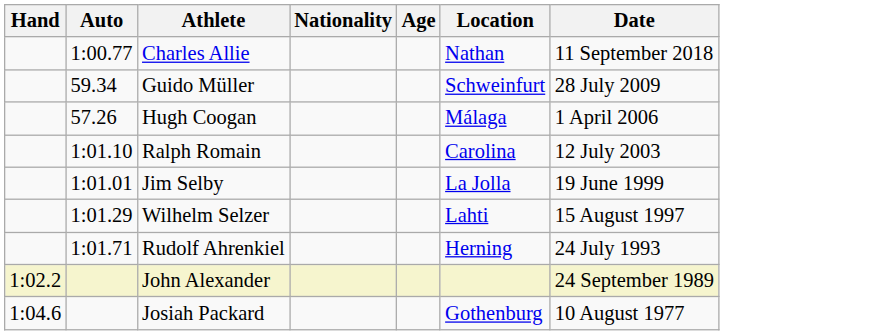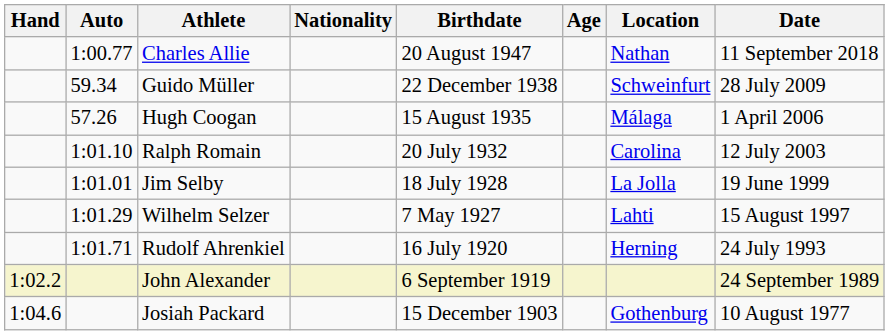 <table class="wikitable">
 <tr>
 <th>Hand</th>
 <th>Auto</th>
 <th>Athlete</th>
 <th>Nationality</th>
+<th>Birthdate</th>
 <th>Age</th>
 <th>Location</th>
 <th>Date</th>
 </tr>
 <tr>
 <td></td>
 <td>1:00.77</td>
 <td><a href='#'>Charles Allie</a></td>
 <td></td>
+<td>20 August 1947</td>
 <td></td>
 <td><a href='#'>Nathan</a></td>
 <td>11 September 2018</td>
 </tr>
 <tr>
 <td></td>
 <td>59.34</td>
 <td>Guido Müller</td>
 <td></td>
+<td>22 December 1938</td>
 <td></td>
 <td><a href='#'>Schweinfurt</a></td>
 <td>28 July 2009</td>
 </tr>
 <tr>
 <td></td>
 <td>57.26</td>
 <td>Hugh Coogan</td>
 <td></td>
+<td>15 August 1935</td>
 <td></td>
 <td><a href='#'>Málaga</a></td>
 <td>1 April 2006</td>
 </tr>
 <tr>
 <td></td>
 <td>1:01.10</td>
 <td>Ralph Romain</td>
 <td></td>
+<td>20 July 1932</td>
 <td></td>
 <td><a href='#'>Carolina</a></td>
 <td>12 July 2003</td>
 </tr>
 <tr>
 <td></td>
 <td>1:01.01</td>
 <td>Jim Selby</td>
 <td></td>
+<td>18 July 1928</td>
 <td></td>
 <td><a href='#'>La Jolla</a></td>
 <td>19 June 1999</td>
 </tr>
 <tr>
 <td></td>
 <td>1:01.29</td>
 <td>Wilhelm Selzer</td>
 <td></td>
+<td>7 May 1927</td>
 <td></td>
 <td><a href='#'>Lahti</a></td>
 <td>15 August 1997</td>
 </tr>
 <tr>
 <td></td>
 <td>1:01.71</td>
 <td>Rudolf Ahrenkiel</td>
 <td></td>
+<td>16 July 1920</td>
 <td></td>
 <td><a href='#'>Herning</a></td>
 <td>24 July 1993</td>
 </tr>
 <tr bgcolor=#f6F5CE>
 <td>1:02.2</td>
 <td></td>
 <td>John Alexander</td>
 <td></td>
+<td>6 September 1919</td>
 <td></td>
 <td></td>
 <td>24 September 1989</td>
 </tr>
 <tr>
 <td>1:04.6</td>
 <td></td>
 <td>Josiah Packard</td>
 <td></td>
+<td>15 December 1903</td>
 <td></td>
 <td><a href='#'>Gothenburg</a></td>
 <td>10 August 1977</td>
 </tr>
 </table>
